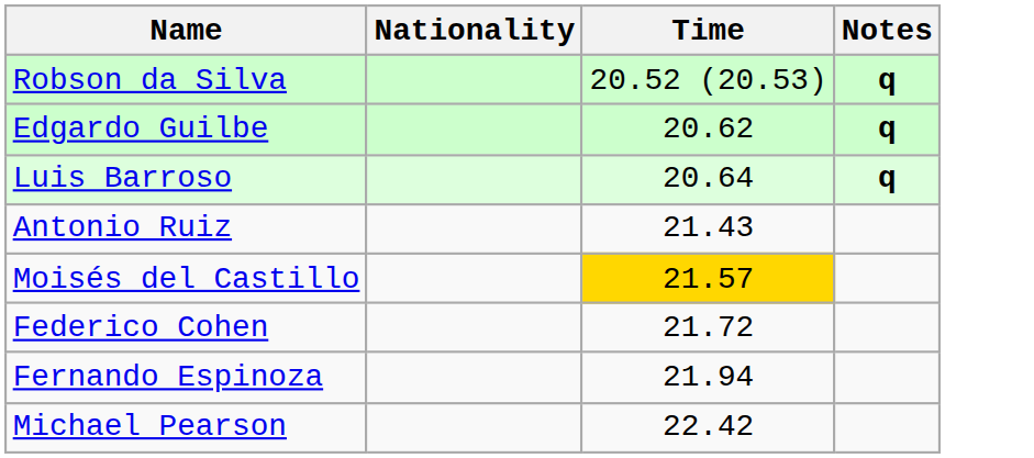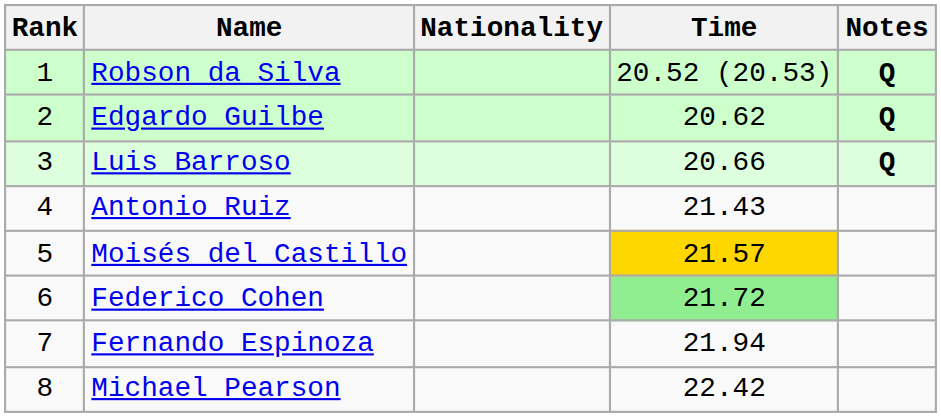 <table class="wikitable sortable" style="text-align:center">
 <tr>
+<th>Rank</th>
 <th>Name</th>
 <th>Nationality</th>
 <th>Time</th>
 <th>Notes</th>
 </tr>
 <tr bgcolor=ccffcc>
+<td align=center>1</td>
 <td align=left><a href='#'>Robson da Silva</a></td>
 <td align=left></td>
 <td>20.52 (20.53)</td>
-<td><strong>q</strong></td>
+<td><strong>Q</strong></td>
 </tr>
 <tr bgcolor=ccffcc>
+<td align=center>2</td>
 <td align=left><a href='#'>Edgardo Guilbe</a></td>
 <td align=left></td>
 <td>20.62</td>
-<td><strong>q</strong></td>
+<td><strong>Q</strong></td>
 </tr>
 <tr bgcolor=ddffdd>
+<td align=center>3</td>
 <td align=left><a href='#'>Luis Barroso</a></td>
 <td align=left></td>
-<td>20.64</td>
-<td><strong>q</strong></td>
+<td>20.66</td>
+<td><strong>Q</strong></td>
 </tr>
 <tr>
+<td align=center>4</td>
 <td align=left><a href='#'>Antonio Ruiz</a></td>
 <td align=left></td>
 <td>21.43</td>
 <td></td>
 </tr>
 <tr>
+<td align=center>5</td>
 <td align=left><a href='#'>Moisés del Castillo</a></td>
 <td align=left></td>
 <td style="background: gold;">21.57</td>
 <td></td>
 </tr>
 <tr>
+<td align=center>6</td>
 <td align=left><a href='#'>Federico Cohen</a></td>
 <td align=left></td>
-<td>21.72</td>
+<td style="background: lightgreen;">21.72</td>
 <td></td>
 </tr>
 <tr>
+<td align=center>7</td>
 <td align=left><a href='#'>Fernando Espinoza</a></td>
 <td align=left></td>
 <td>21.94</td>
 <td></td>
 </tr>
 <tr>
+<td align=center>8</td>
 <td align=left><a href='#'>Michael Pearson</a></td>
 <td align=left></td>
 <td>22.42</td>
 <td></td>
 </tr>
 </table>
